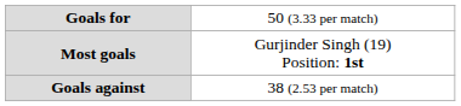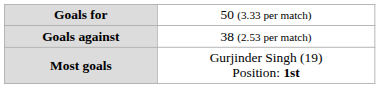 <table class="wikitable" style="width:50%;text-align:center">
 <tr>
 <td style="background:gainsboro;"><strong>Goals for</strong></td>
 <td style="background:white;">50 <small>(3.33 per match)</small></td>
 </tr>
 <tr>
+<td style="background:gainsboro;"><strong>Goals against</strong></td>
+<td style="background:white;">38 <small>(2.53 per match)</small></td>
+</tr>
+<tr>
 <td style="background:gainsboro;"><strong>Most goals</strong></td>
 <td style="background:white;"> Gurjinder Singh (19) <br> Position: <strong>1st</strong></td>
 </tr>
-<tr>
-<td style="background:gainsboro;"><strong>Goals against</strong></td>
-<td style="background:white;">38 <small>(2.53 per match)</small></td>
-</tr>
 </table>
